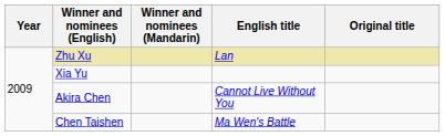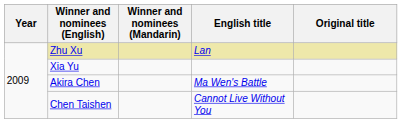 <table class="wikitable" style="width:100%;">
 <tr style="background:#BEBEBE">
 <th width="100"><strong>Year</strong></th>
 <th width="150"><strong>Winner and nominees<br>(English)</strong></th>
 <th width="150"><strong>Winner and nominees<br>(Mandarin)</strong></th>
 <th width="300"><strong>English title</strong></th>
 <th width="300"><strong>Original title</strong></th>
 </tr>
 <tr>
 <td rowspan="4">2009</td>
 <td style="background:#EEE8AA;"><a href='#'>Zhu Xu</a></td>
 <td style="background:#EEE8AA;"></td>
 <td style="background:#EEE8AA;"><em><a href='#'>Lan</a></em></td>
 <td style="background:#EEE8AA;"></td>
 </tr>
 <tr>
 <td><a href='#'>Xia Yu</a></td>
 <td></td>
 <td><em></em></td>
 <td></td>
 </tr>
 <tr>
 <td><a href='#'>Akira Chen</a></td>
 <td></td>
-<td><em><a href='#'>Cannot Live Without You</a></em></td>
+<td><em><a href='#'>Ma Wen's Battle</a></em></td>
 <td></td>
 </tr>
 <tr>
 <td><a href='#'>Chen Taishen</a></td>
 <td></td>
-<td><em><a href='#'>Ma Wen's Battle</a></em></td>
+<td><em><a href='#'>Cannot Live Without You</a></em></td>
 <td></td>
 </tr>
 </table>
